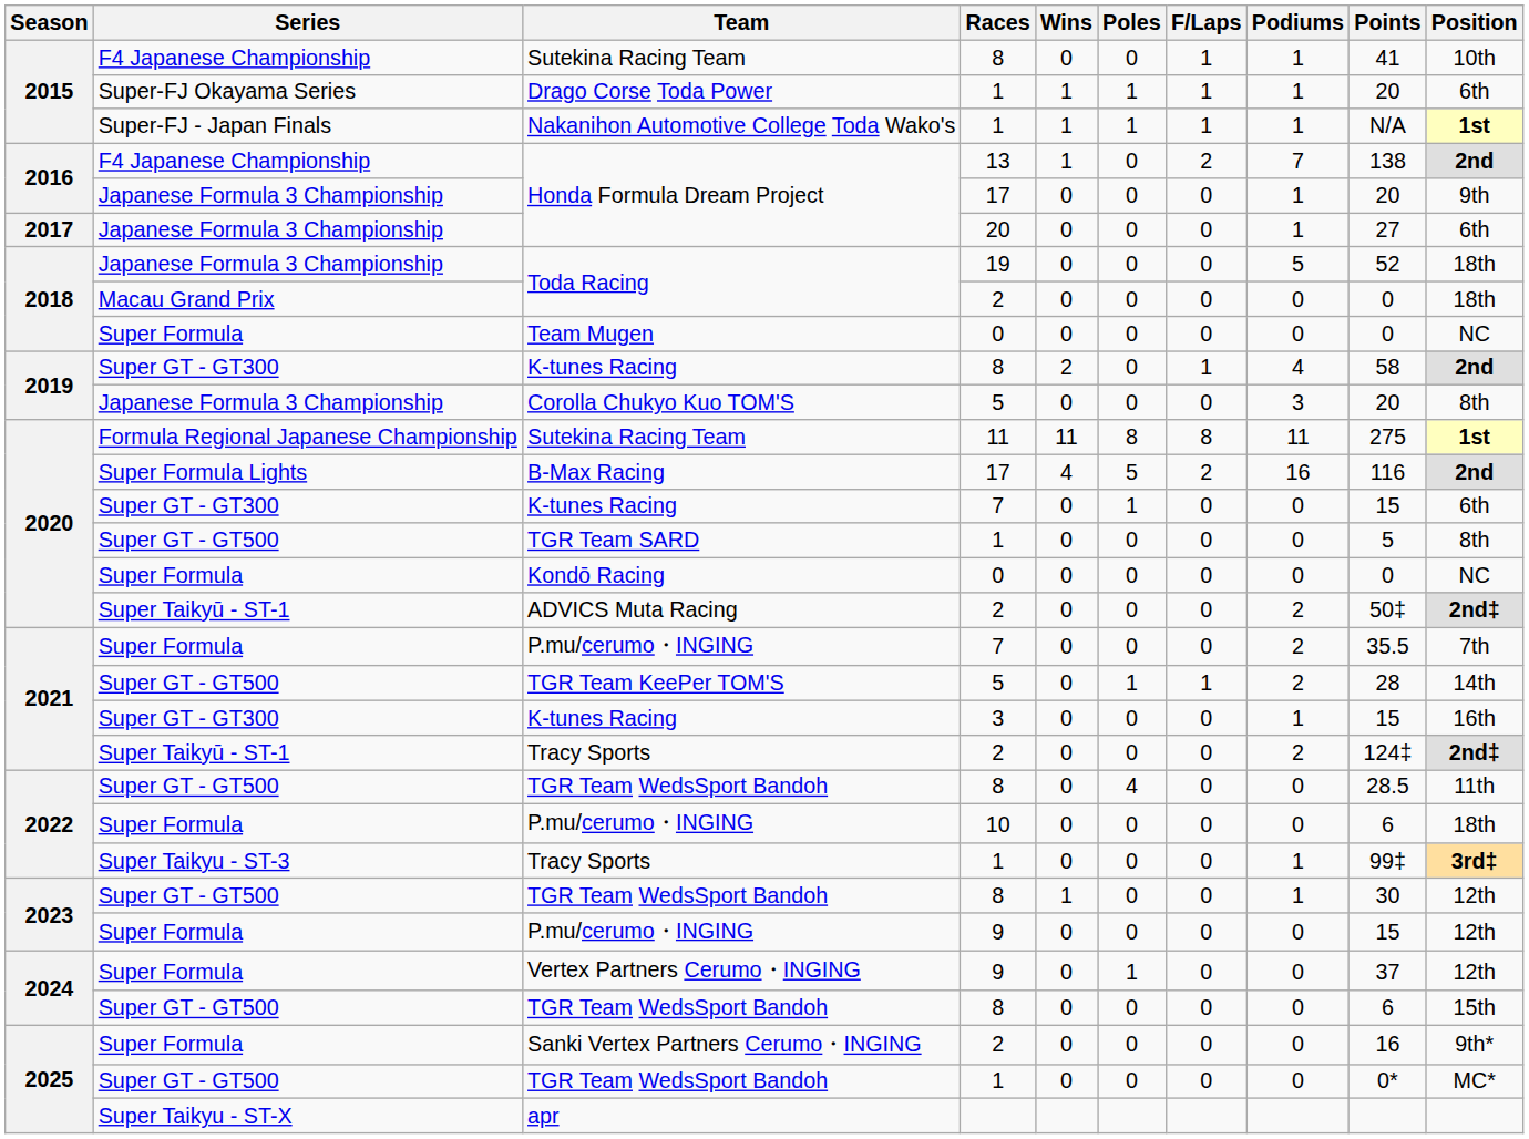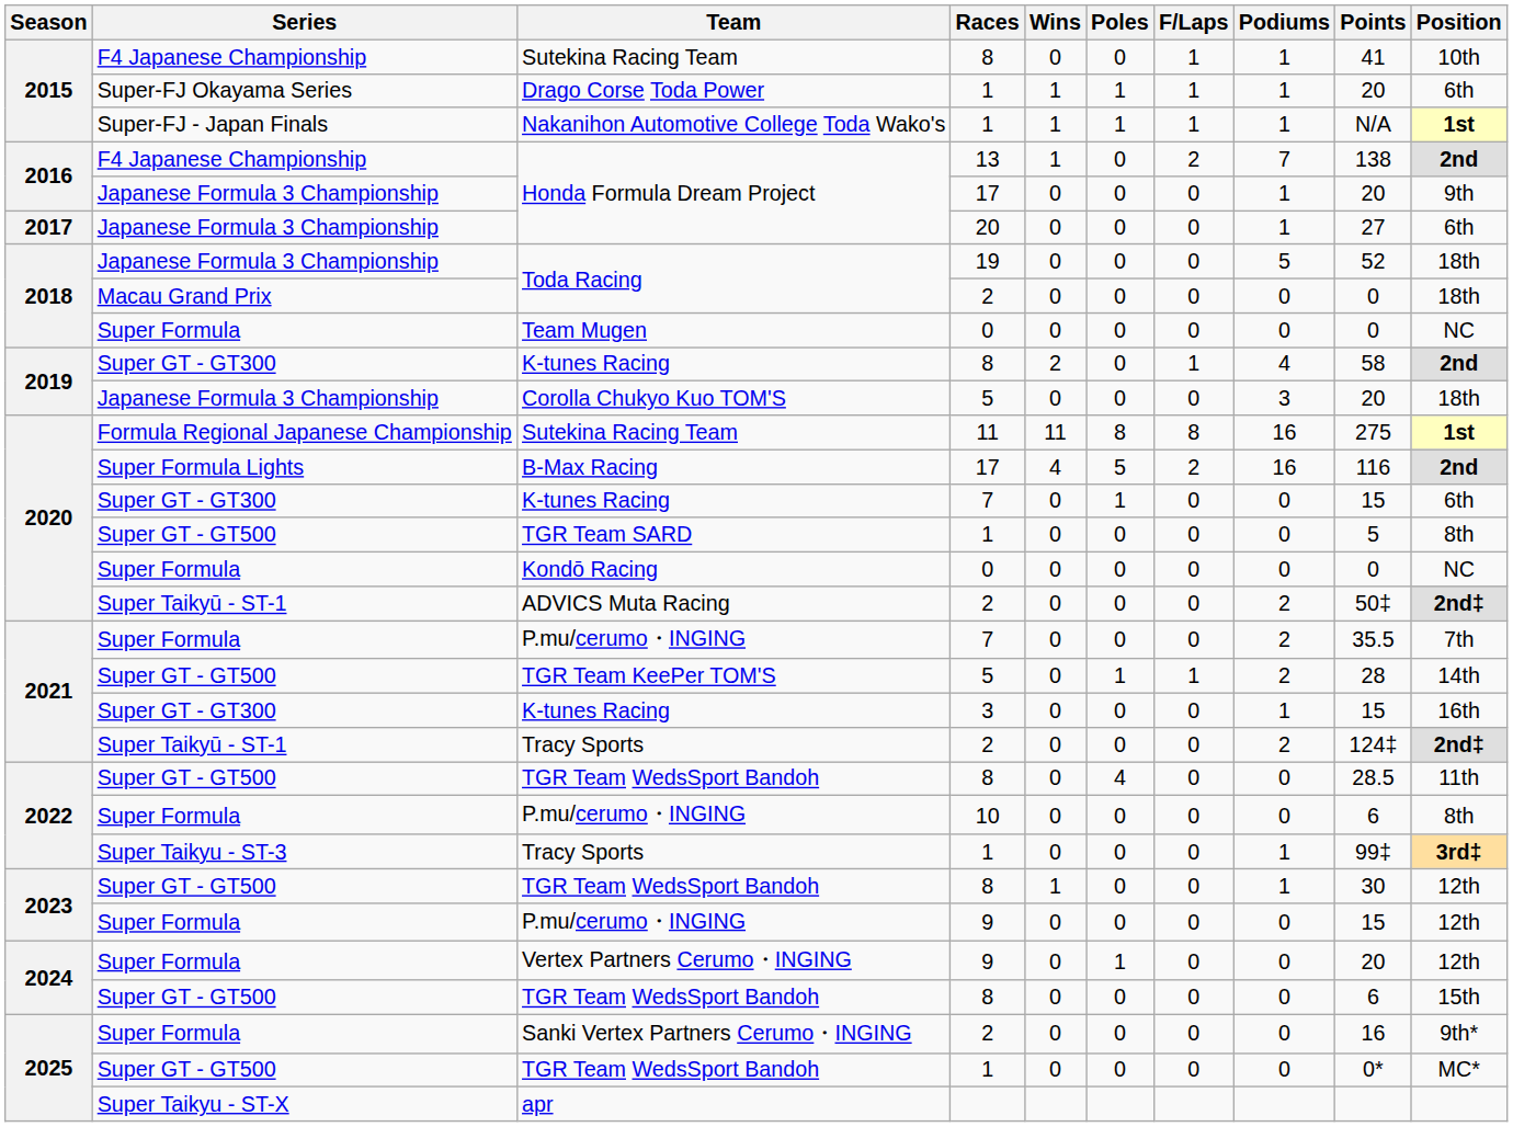 <table class="wikitable" style="font-size: 90%; text-align:center">
 <tr>
 <th>Season</th>
 <th>Series</th>
 <th>Team</th>
 <th>Races</th>
 <th>Wins</th>
 <th>Poles</th>
 <th>F/Laps</th>
 <th>Podiums</th>
 <th>Points</th>
 <th>Position</th>
 </tr>
 <tr>
 <th rowspan="3">2015</th>
 <td align=left><a href='#'>F4 Japanese Championship</a></td>
 <td align=left>Sutekina Racing Team</td>
 <td>8</td>
 <td>0</td>
 <td>0</td>
 <td>1</td>
 <td>1</td>
 <td>41</td>
 <td>10th</td>
 </tr>
 <tr>
 <td align=left>Super-FJ Okayama Series</td>
 <td align=left><a href='#'>Drago Corse</a> <a href='#'>Toda Power</a></td>
 <td>1</td>
 <td>1</td>
 <td>1</td>
 <td>1</td>
 <td>1</td>
 <td>20</td>
 <td>6th</td>
 </tr>
 <tr>
 <td align=left nowrap>Super-FJ - Japan Finals</td>
 <td align=left nowrap><a href='#'>Nakanihon Automotive College</a> <a href='#'>Toda</a> Wako's</td>
 <td>1</td>
 <td>1</td>
 <td>1</td>
 <td>1</td>
 <td>1</td>
 <td>N/A</td>
 <td style="background:#FFFFBF;"><strong>1st</strong></td>
 </tr>
 <tr>
 <th rowspan=2>2016</th>
 <td align=left><a href='#'>F4 Japanese Championship</a></td>
 <td rowspan=3 align=left><a href='#'>Honda</a> Formula Dream Project</td>
 <td>13</td>
 <td>1</td>
 <td>0</td>
 <td>2</td>
 <td>7</td>
 <td>138</td>
 <td style="background:#DFDFDF;"><strong>2nd</strong></td>
 </tr>
 <tr>
 <td align=left><a href='#'>Japanese Formula 3 Championship</a></td>
 <td>17</td>
 <td>0</td>
 <td>0</td>
 <td>0</td>
 <td>1</td>
 <td>20</td>
 <td>9th</td>
 </tr>
 <tr>
 <th>2017</th>
 <td align=left><a href='#'>Japanese Formula 3 Championship</a></td>
 <td>20</td>
 <td>0</td>
 <td>0</td>
 <td>0</td>
 <td>1</td>
 <td>27</td>
 <td>6th</td>
 </tr>
 <tr>
 <th rowspan=3>2018</th>
 <td align=left><a href='#'>Japanese Formula 3 Championship</a></td>
 <td rowspan=2 align=left><a href='#'>Toda Racing</a></td>
 <td>19</td>
 <td>0</td>
 <td>0</td>
 <td>0</td>
 <td>5</td>
 <td>52</td>
 <td>18th</td>
 </tr>
 <tr>
 <td align=left><a href='#'>Macau Grand Prix</a></td>
 <td>2</td>
 <td>0</td>
 <td>0</td>
 <td>0</td>
 <td>0</td>
 <td>0</td>
 <td>18th</td>
 </tr>
 <tr>
 <td align=left><a href='#'>Super Formula</a></td>
 <td align=left><a href='#'>Team Mugen</a></td>
 <td>0</td>
 <td>0</td>
 <td>0</td>
 <td>0</td>
 <td>0</td>
 <td>0</td>
 <td>NC</td>
 </tr>
 <tr>
 <th rowspan=2>2019</th>
 <td align=left><a href='#'>Super GT - GT300</a></td>
 <td align=left><a href='#'>K-tunes Racing</a></td>
 <td>8</td>
 <td>2</td>
 <td>0</td>
 <td>1</td>
 <td>4</td>
 <td>58</td>
 <td style="background:#DFDFDF;"><strong>2nd</strong></td>
 </tr>
 <tr>
 <td align=left><a href='#'>Japanese Formula 3 Championship</a></td>
 <td align=left><a href='#'>Corolla Chukyo Kuo TOM'S</a></td>
 <td>5</td>
 <td>0</td>
 <td>0</td>
 <td>0</td>
 <td>3</td>
 <td>20</td>
-<td>8th</td>
+<td>18th</td>
 </tr>
 <tr>
 <th rowspan="6">2020</th>
 <td align=left><a href='#'>Formula Regional Japanese Championship</a></td>
 <td align=left><a href='#'>Sutekina Racing Team</a></td>
 <td>11</td>
 <td>11</td>
 <td>8</td>
 <td>8</td>
-<td>11</td>
+<td>16</td>
 <td>275</td>
 <td style="background:#FFFFBF;"><strong>1st</strong></td>
 </tr>
 <tr>
 <td align=left><a href='#'>Super Formula Lights</a></td>
 <td align=left><a href='#'>B-Max Racing</a></td>
 <td>17</td>
 <td>4</td>
 <td>5</td>
 <td>2</td>
 <td>16</td>
 <td>116</td>
 <td style="background:#DFDFDF;"><strong>2nd</strong></td>
 </tr>
 <tr>
 <td align=left><a href='#'>Super GT - GT300</a></td>
 <td align=left><a href='#'>K-tunes Racing</a></td>
 <td>7</td>
 <td>0</td>
 <td>1</td>
 <td>0</td>
 <td>0</td>
 <td>15</td>
 <td>6th</td>
 </tr>
 <tr>
 <td align=left><a href='#'>Super GT - GT500</a></td>
 <td align=left><a href='#'>TGR Team SARD</a></td>
 <td>1</td>
 <td>0</td>
 <td>0</td>
 <td>0</td>
 <td>0</td>
 <td>5</td>
 <td>8th</td>
 </tr>
 <tr>
 <td align=left><a href='#'>Super Formula</a></td>
 <td align=left><a href='#'>Kondō Racing</a></td>
 <td>0</td>
 <td>0</td>
 <td>0</td>
 <td>0</td>
 <td>0</td>
 <td>0</td>
 <td>NC</td>
 </tr>
 <tr>
 <td align=left><a href='#'>Super Taikyū - ST-1</a></td>
 <td align=left>ADVICS Muta Racing</td>
 <td>2</td>
 <td>0</td>
 <td>0</td>
 <td>0</td>
 <td>2</td>
 <td>50‡</td>
 <td style="background:#DFDFDF;"><strong>2nd‡</strong></td>
 </tr>
 <tr>
 <th rowspan="4">2021</th>
 <td align="left"><a href='#'>Super Formula</a></td>
 <td align="left">P.mu/<a href='#'>cerumo</a>・<a href='#'>INGING</a></td>
 <td>7</td>
 <td>0</td>
 <td>0</td>
 <td>0</td>
 <td>2</td>
 <td>35.5</td>
 <td>7th</td>
 </tr>
 <tr>
 <td align="left"><a href='#'>Super GT - GT500</a></td>
 <td align="left"><a href='#'>TGR Team KeePer TOM'S</a></td>
 <td>5</td>
 <td>0</td>
 <td>1</td>
 <td>1</td>
 <td>2</td>
 <td>28</td>
 <td>14th</td>
 </tr>
 <tr>
 <td align="left"><a href='#'>Super GT - GT300</a></td>
 <td align="left"><a href='#'>K-tunes Racing</a></td>
 <td>3</td>
 <td>0</td>
 <td>0</td>
 <td>0</td>
 <td>1</td>
 <td>15</td>
 <td>16th</td>
 </tr>
 <tr>
 <td align=left><a href='#'>Super Taikyū - ST-1</a></td>
 <td align=left>Tracy Sports</td>
 <td>2</td>
 <td>0</td>
 <td>0</td>
 <td>0</td>
 <td>2</td>
 <td>124‡</td>
 <td style="background:#DFDFDF;"><strong>2nd‡</strong></td>
 </tr>
 <tr>
 <th rowspan="3">2022</th>
 <td align="left"><a href='#'>Super GT - GT500</a></td>
 <td align="left"><a href='#'>TGR Team</a> <a href='#'>WedsSport Bandoh</a></td>
 <td>8</td>
 <td>0</td>
 <td>4</td>
 <td>0</td>
 <td>0</td>
 <td>28.5</td>
 <td>11th</td>
 </tr>
 <tr>
 <td align="left"><a href='#'>Super Formula</a></td>
 <td align="left">P.mu/<a href='#'>cerumo</a>・<a href='#'>INGING</a></td>
 <td>10</td>
 <td>0</td>
 <td>0</td>
 <td>0</td>
 <td>0</td>
 <td>6</td>
-<td>18th</td>
+<td>8th</td>
 </tr>
 <tr>
 <td align=left><a href='#'>Super Taikyu - ST-3</a></td>
 <td align=left>Tracy Sports</td>
 <td>1</td>
 <td>0</td>
 <td>0</td>
 <td>0</td>
 <td>1</td>
 <td>99‡</td>
 <td style="background:#FFDF9F;"><strong>3rd‡</strong></td>
 </tr>
 <tr>
 <th rowspan="2">2023</th>
 <td align="left"><a href='#'>Super GT - GT500</a></td>
 <td align="left"><a href='#'>TGR Team</a> <a href='#'>WedsSport Bandoh</a></td>
 <td>8</td>
 <td>1</td>
 <td>0</td>
 <td>0</td>
 <td>1</td>
 <td>30</td>
 <td>12th</td>
 </tr>
 <tr>
 <td align="left"><a href='#'>Super Formula</a></td>
 <td align="left">P.mu/<a href='#'>cerumo</a>・<a href='#'>INGING</a></td>
 <td>9</td>
 <td>0</td>
 <td>0</td>
 <td>0</td>
 <td>0</td>
 <td>15</td>
 <td>12th</td>
 </tr>
 <tr>
 <th rowspan="2">2024</th>
 <td align="left"><a href='#'>Super Formula</a></td>
 <td align="left">Vertex Partners <a href='#'>Cerumo</a>・<a href='#'>INGING</a></td>
 <td>9</td>
 <td>0</td>
 <td>1</td>
 <td>0</td>
 <td>0</td>
-<td>37</td>
+<td>20</td>
 <td>12th</td>
 </tr>
 <tr>
 <td align="left"><a href='#'>Super GT - GT500</a></td>
 <td align="left"><a href='#'>TGR Team</a> <a href='#'>WedsSport Bandoh</a></td>
 <td>8</td>
 <td>0</td>
 <td>0</td>
 <td>0</td>
 <td>0</td>
 <td>6</td>
 <td>15th</td>
 </tr>
 <tr>
 <th rowspan="3">2025</th>
 <td align="left"><a href='#'>Super Formula</a></td>
 <td align="left">Sanki Vertex Partners <a href='#'>Cerumo</a>・<a href='#'>INGING</a></td>
 <td>2</td>
 <td>0</td>
 <td>0</td>
 <td>0</td>
 <td>0</td>
 <td>16</td>
 <td>9th*</td>
 </tr>
 <tr>
 <td align="left"><a href='#'>Super GT - GT500</a></td>
 <td align="left"><a href='#'>TGR Team</a> <a href='#'>WedsSport Bandoh</a></td>
 <td>1</td>
 <td>0</td>
 <td>0</td>
 <td>0</td>
 <td>0</td>
 <td>0*</td>
 <td>MC*</td>
 </tr>
 <tr>
 <td align="left"><a href='#'>Super Taikyu - ST-X</a></td>
 <td align="left"><a href='#'>apr</a></td>
 <td></td>
 <td></td>
 <td></td>
 <td></td>
 <td></td>
 <td></td>
 <td></td>
 </tr>
 </table>
